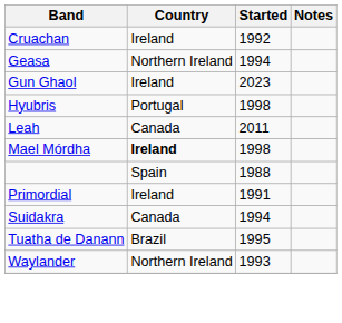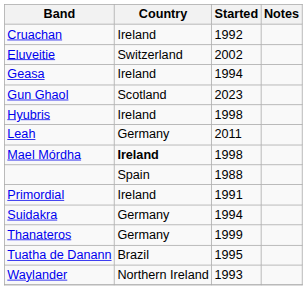 <table class="wikitable sortable">
 <tr>
 <th>Band</th>
 <th>Country</th>
 <th>Started</th>
 <th class="unsortable">Notes</th>
 </tr>
 <tr>
 <td><a href='#'>Cruachan</a></td>
 <td>Ireland</td>
 <td>1992</td>
 <td></td>
 </tr>
 <tr>
+<td><a href='#'>Eluveitie</a></td>
+<td>Switzerland</td>
+<td>2002</td>
+<td></td>
+</tr>
+<tr>
 <td><a href='#'>Geasa</a></td>
-<td>Northern Ireland</td>
+<td>Ireland</td>
 <td>1994</td>
 <td></td>
 </tr>
 <tr>
 <td><a href='#'>Gun Ghaol</a></td>
-<td>Ireland</td>
+<td>Scotland</td>
 <td>2023</td>
 <td></td>
 </tr>
 <tr>
 <td><a href='#'>Hyubris</a></td>
-<td>Portugal</td>
+<td>Ireland</td>
 <td>1998</td>
 <td></td>
 </tr>
 <tr>
 <td><a href='#'>Leah</a></td>
-<td>Canada</td>
+<td>Germany</td>
 <td>2011</td>
 <td></td>
 </tr>
 <tr>
 <td><a href='#'>Mael Mórdha</a></td>
 <td><strong>Ireland</strong></td>
 <td>1998</td>
 <td></td>
 </tr>
 <tr>
 <td></td>
 <td>Spain</td>
 <td>1988</td>
 <td></td>
 </tr>
 <tr>
 <td><a href='#'>Primordial</a></td>
 <td>Ireland</td>
 <td>1991</td>
 <td></td>
 </tr>
 <tr>
 <td><a href='#'>Suidakra</a></td>
-<td>Canada</td>
+<td>Germany</td>
 <td>1994</td>
+<td></td>
+</tr>
+<tr>
+<td><a href='#'>Thanateros</a></td>
+<td>Germany</td>
+<td>1999</td>
 <td></td>
 </tr>
 <tr>
 <td><a href='#'>Tuatha de Danann</a></td>
 <td>Brazil</td>
 <td>1995</td>
 <td></td>
 </tr>
 <tr>
 <td><a href='#'>Waylander</a></td>
 <td>Northern Ireland</td>
 <td>1993</td>
 <td></td>
 </tr>
 <tr>
 </tr>
 </table>
